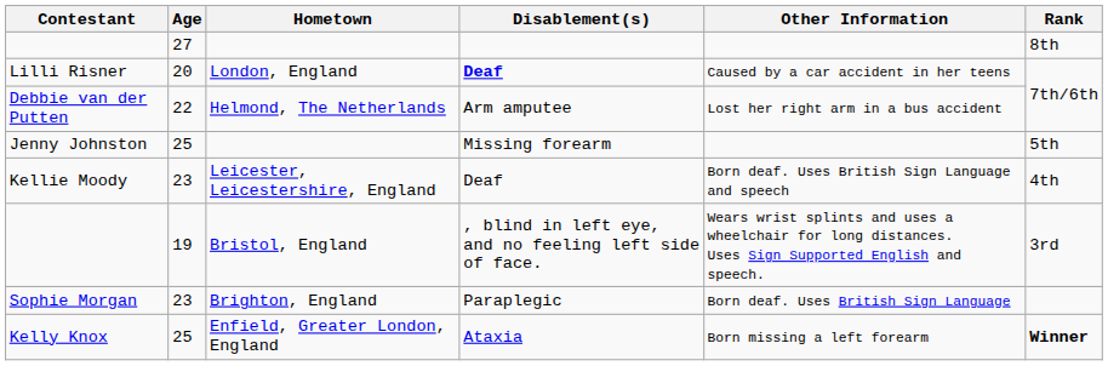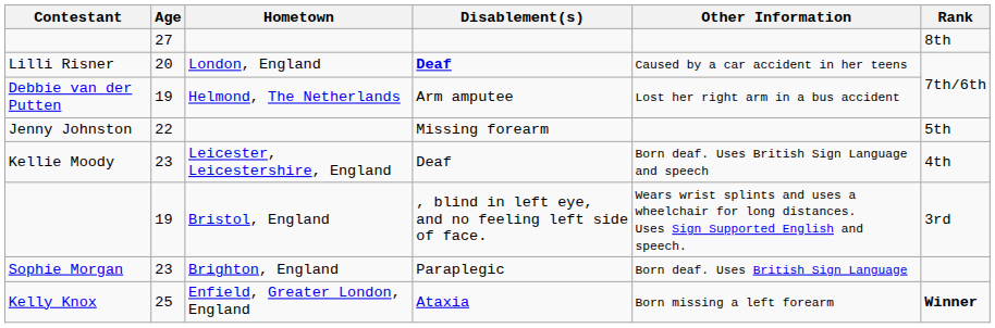 <table class="wikitable">
 <tr>
 <th>Contestant</th>
 <th>Age</th>
 <th>Hometown</th>
 <th>Disablement(s)</th>
 <th>Other Information</th>
 <th>Rank</th>
 </tr>
 <tr>
 <td></td>
 <td>27</td>
 <td></td>
 <td></td>
 <td></td>
 <td>8th</td>
 </tr>
 <tr>
 <td>Lilli Risner</td>
 <td>20</td>
 <td><a href='#'>London</a>, England</td>
 <td><strong><a href='#'>Deaf</a></strong></td>
 <td><small>Caused by a car accident in her teens</small></td>
 <td rowspan="2">7th/6th</td>
 </tr>
 <tr>
 <td {{nowrap><a href='#'>Debbie van der Putten</a></td>
-<td>22</td>
+<td>19</td>
 <td><a href='#'>Helmond</a>, <a href='#'>The Netherlands</a></td>
 <td>Arm amputee</td>
 <td><small>Lost her right arm in a bus accident</small></td>
 </tr>
 <tr>
 <td>Jenny Johnston</td>
-<td>25</td>
+<td>22</td>
 <td></td>
 <td>Missing forearm</td>
 <td></td>
 <td>5th</td>
 </tr>
 <tr>
 <td>Kellie Moody</td>
 <td>23</td>
 <td><a href='#'>Leicester</a>, <a href='#'>Leicestershire</a>, England</td>
 <td>Deaf</td>
 <td><small>Born deaf. Uses British Sign Language and speech</small></td>
 <td>4th</td>
 </tr>
 <tr>
 <td></td>
 <td>19</td>
 <td><a href='#'>Bristol</a>, England</td>
 <td>, blind in left eye,<br> and no feeling left side of face.</td>
 <td><small>Wears wrist splints and uses a wheelchair for long distances. <br>Uses <a href='#'>Sign Supported English</a> and speech.</small></td>
 <td>3rd</td>
 </tr>
 <tr>
 <td><a href='#'>Sophie Morgan</a></td>
 <td>23</td>
 <td><a href='#'>Brighton</a>, England</td>
 <td>Paraplegic</td>
 <td><small>Born deaf. Uses <a href='#'>British Sign Language</a></small></td>
 <td></td>
 </tr>
 <tr>
 <td><a href='#'>Kelly Knox</a></td>
 <td>25</td>
 <td><a href='#'>Enfield</a>, <a href='#'>Greater London</a>, England</td>
 <td><a href='#'>Ataxia</a></td>
 <td><small>Born missing a left forearm</small></td>
 <td><strong>Winner</strong></td>
 </tr>
 </table>
